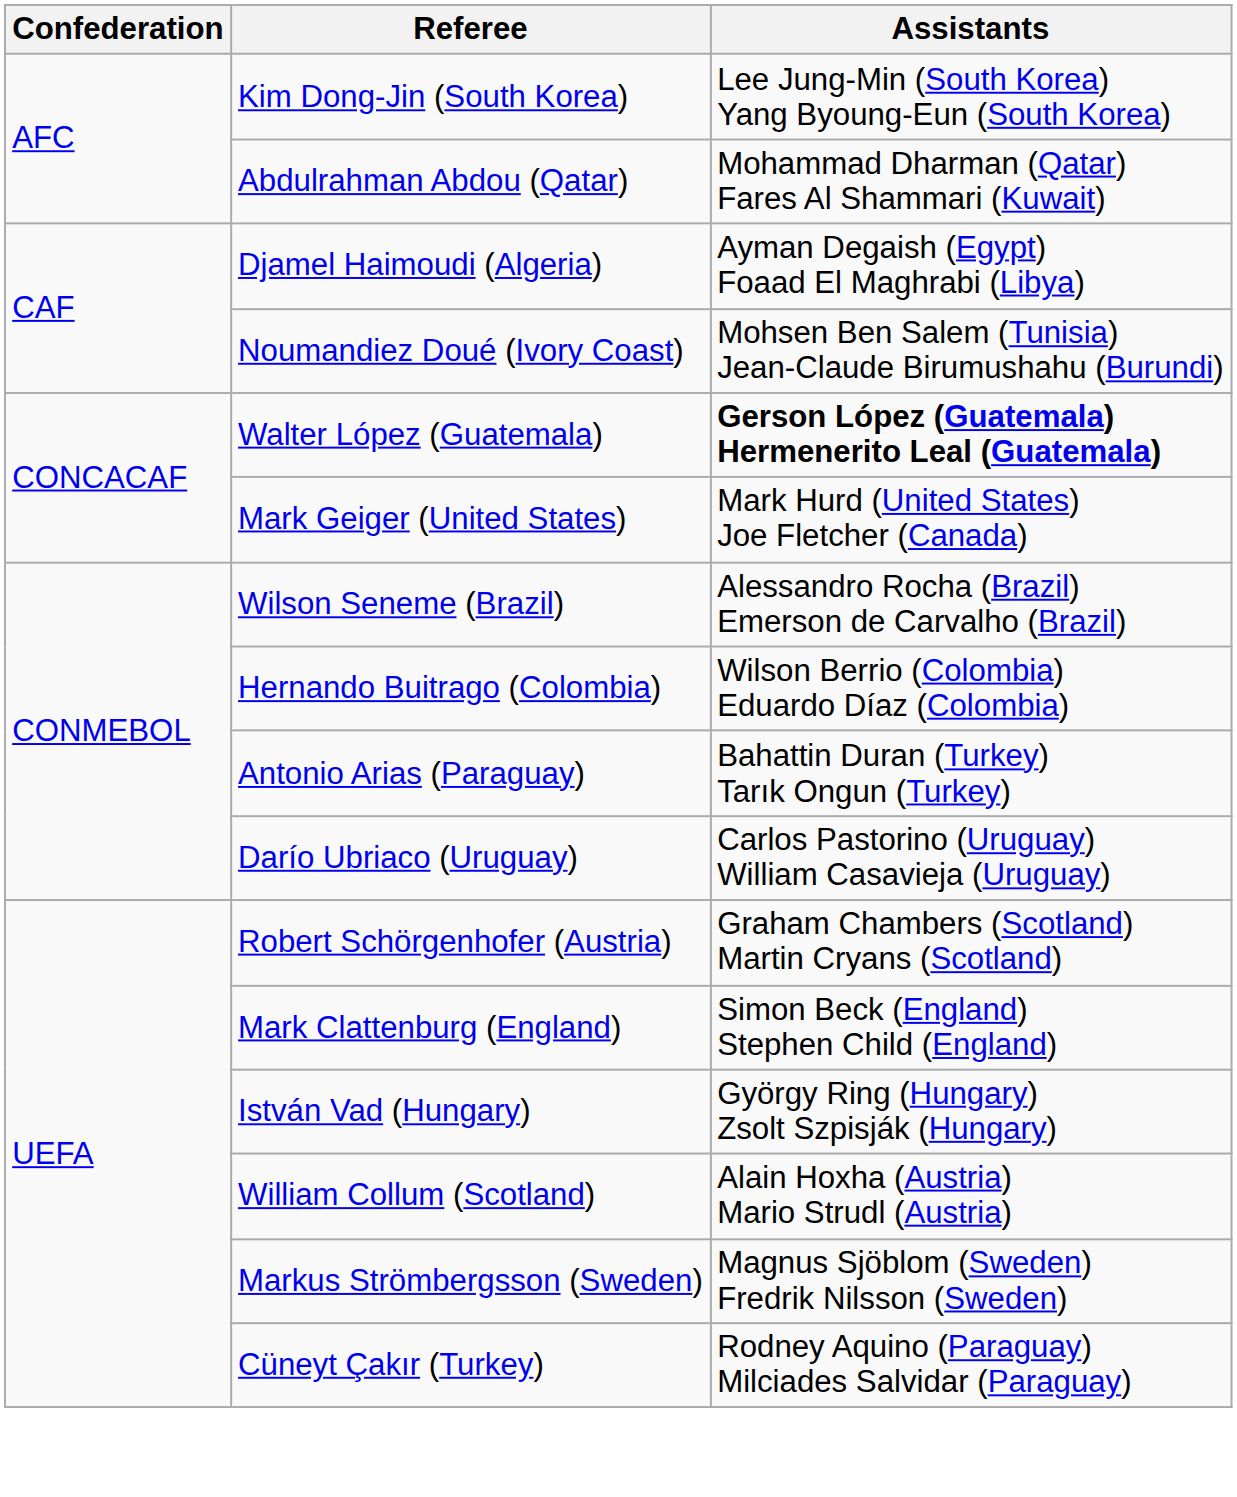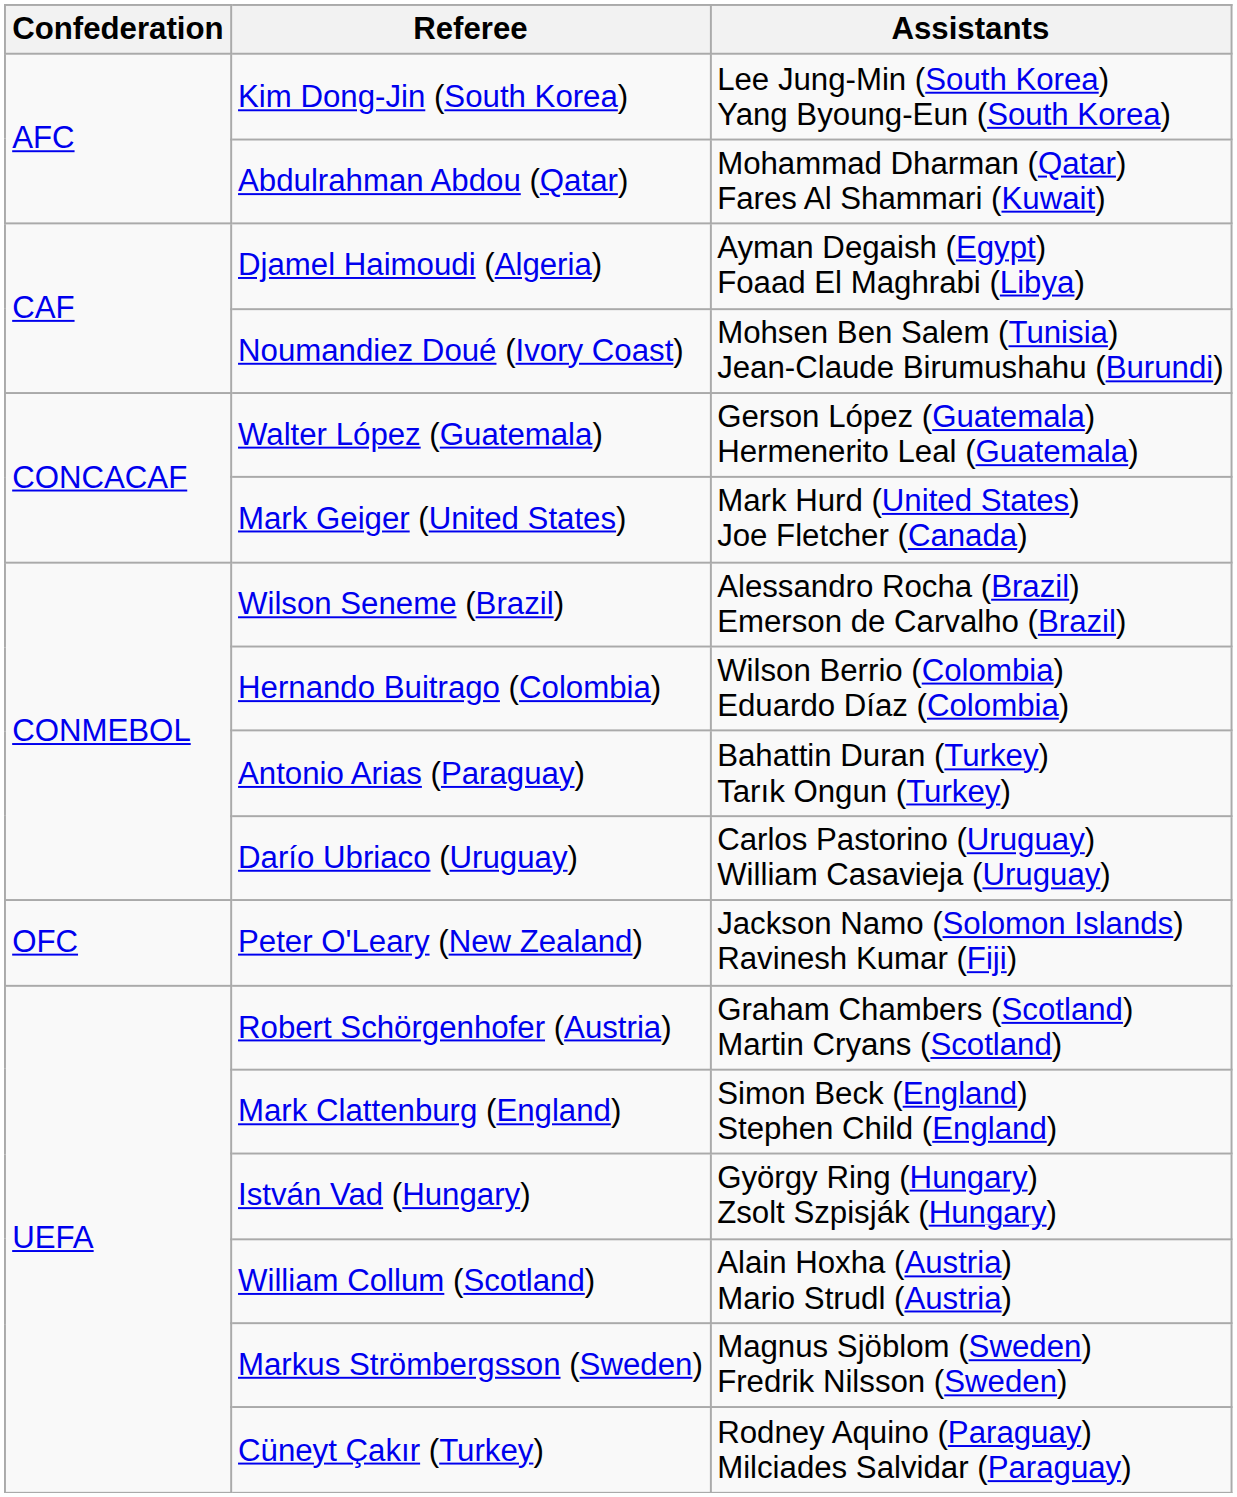 <table class="wikitable">
 <tr>
 <th>Confederation</th>
 <th>Referee</th>
 <th>Assistants</th>
 </tr>
 <tr>
 <td rowspan="2"><a href='#'>AFC</a></td>
 <td><a href='#'>Kim Dong-Jin</a> (<a href='#'>South Korea</a>)</td>
 <td>Lee Jung-Min (<a href='#'>South Korea</a>)<br>Yang Byoung-Eun (<a href='#'>South Korea</a>)</td>
 </tr>
 <tr>
 <td><a href='#'>Abdulrahman Abdou</a> (<a href='#'>Qatar</a>)</td>
 <td>Mohammad Dharman (<a href='#'>Qatar</a>)<br>Fares Al Shammari (<a href='#'>Kuwait</a>)</td>
 </tr>
 <tr>
 <td rowspan="2"><a href='#'>CAF</a></td>
 <td><a href='#'>Djamel Haimoudi</a> (<a href='#'>Algeria</a>)</td>
 <td>Ayman Degaish (<a href='#'>Egypt</a>)<br>Foaad El Maghrabi (<a href='#'>Libya</a>)</td>
 </tr>
 <tr>
 <td><a href='#'>Noumandiez Doué</a> (<a href='#'>Ivory Coast</a>)</td>
 <td>Mohsen Ben Salem (<a href='#'>Tunisia</a>)<br>Jean-Claude Birumushahu (<a href='#'>Burundi</a>)</td>
 </tr>
 <tr>
 <td rowspan="2"><a href='#'>CONCACAF</a></td>
 <td><a href='#'>Walter López</a> (<a href='#'>Guatemala</a>)</td>
-<td><strong>Gerson López (<a href='#'>Guatemala</a>)<br>Hermenerito Leal (<a href='#'>Guatemala</a>)</strong></td>
+<td>Gerson López (<a href='#'>Guatemala</a>)<br>Hermenerito Leal (<a href='#'>Guatemala</a>)</td>
 </tr>
 <tr>
 <td><a href='#'>Mark Geiger</a> (<a href='#'>United States</a>)</td>
 <td>Mark Hurd (<a href='#'>United States</a>)<br>Joe Fletcher (<a href='#'>Canada</a>)</td>
 </tr>
 <tr>
 <td rowspan="4"><a href='#'>CONMEBOL</a></td>
 <td><a href='#'>Wilson Seneme</a> (<a href='#'>Brazil</a>)</td>
 <td>Alessandro Rocha (<a href='#'>Brazil</a>)<br>Emerson de Carvalho (<a href='#'>Brazil</a>)</td>
 </tr>
 <tr>
 <td><a href='#'>Hernando Buitrago</a> (<a href='#'>Colombia</a>)</td>
 <td>Wilson Berrio (<a href='#'>Colombia</a>)<br>Eduardo Díaz (<a href='#'>Colombia</a>)</td>
 </tr>
 <tr>
 <td><a href='#'>Antonio Arias</a> (<a href='#'>Paraguay</a>)</td>
 <td>Bahattin Duran (<a href='#'>Turkey</a>)<br>Tarık Ongun (<a href='#'>Turkey</a>)</td>
 </tr>
 <tr>
 <td><a href='#'>Darío Ubriaco</a> (<a href='#'>Uruguay</a>)</td>
 <td>Carlos Pastorino (<a href='#'>Uruguay</a>)<br>William Casavieja (<a href='#'>Uruguay</a>)</td>
+</tr>
+<tr>
+<td><a href='#'>OFC</a></td>
+<td><a href='#'>Peter O'Leary</a> (<a href='#'>New Zealand</a>)</td>
+<td>Jackson Namo (<a href='#'>Solomon Islands</a>)<br>Ravinesh Kumar (<a href='#'>Fiji</a>)</td>
 </tr>
 <tr>
 <td rowspan="6"><a href='#'>UEFA</a></td>
 <td><a href='#'>Robert Schörgenhofer</a> (<a href='#'>Austria</a>)</td>
 <td>Graham Chambers (<a href='#'>Scotland</a>)<br>Martin Cryans (<a href='#'>Scotland</a>)</td>
 </tr>
 <tr>
 <td><a href='#'>Mark Clattenburg</a> (<a href='#'>England</a>)</td>
 <td>Simon Beck (<a href='#'>England</a>)<br>Stephen Child (<a href='#'>England</a>)</td>
 </tr>
 <tr>
 <td><a href='#'>István Vad</a> (<a href='#'>Hungary</a>)</td>
 <td>György Ring (<a href='#'>Hungary</a>)<br>Zsolt Szpisják (<a href='#'>Hungary</a>)</td>
 </tr>
 <tr>
 <td><a href='#'>William Collum</a> (<a href='#'>Scotland</a>)</td>
 <td>Alain Hoxha (<a href='#'>Austria</a>)<br>Mario Strudl (<a href='#'>Austria</a>)</td>
 </tr>
 <tr>
 <td><a href='#'>Markus Strömbergsson</a> (<a href='#'>Sweden</a>)</td>
 <td>Magnus Sjöblom (<a href='#'>Sweden</a>)<br>Fredrik Nilsson (<a href='#'>Sweden</a>)</td>
 </tr>
 <tr>
 <td><a href='#'>Cüneyt Çakır</a> (<a href='#'>Turkey</a>)</td>
 <td>Rodney Aquino (<a href='#'>Paraguay</a>)<br>Milciades Salvidar (<a href='#'>Paraguay</a>)</td>
 </tr>
 </table>
